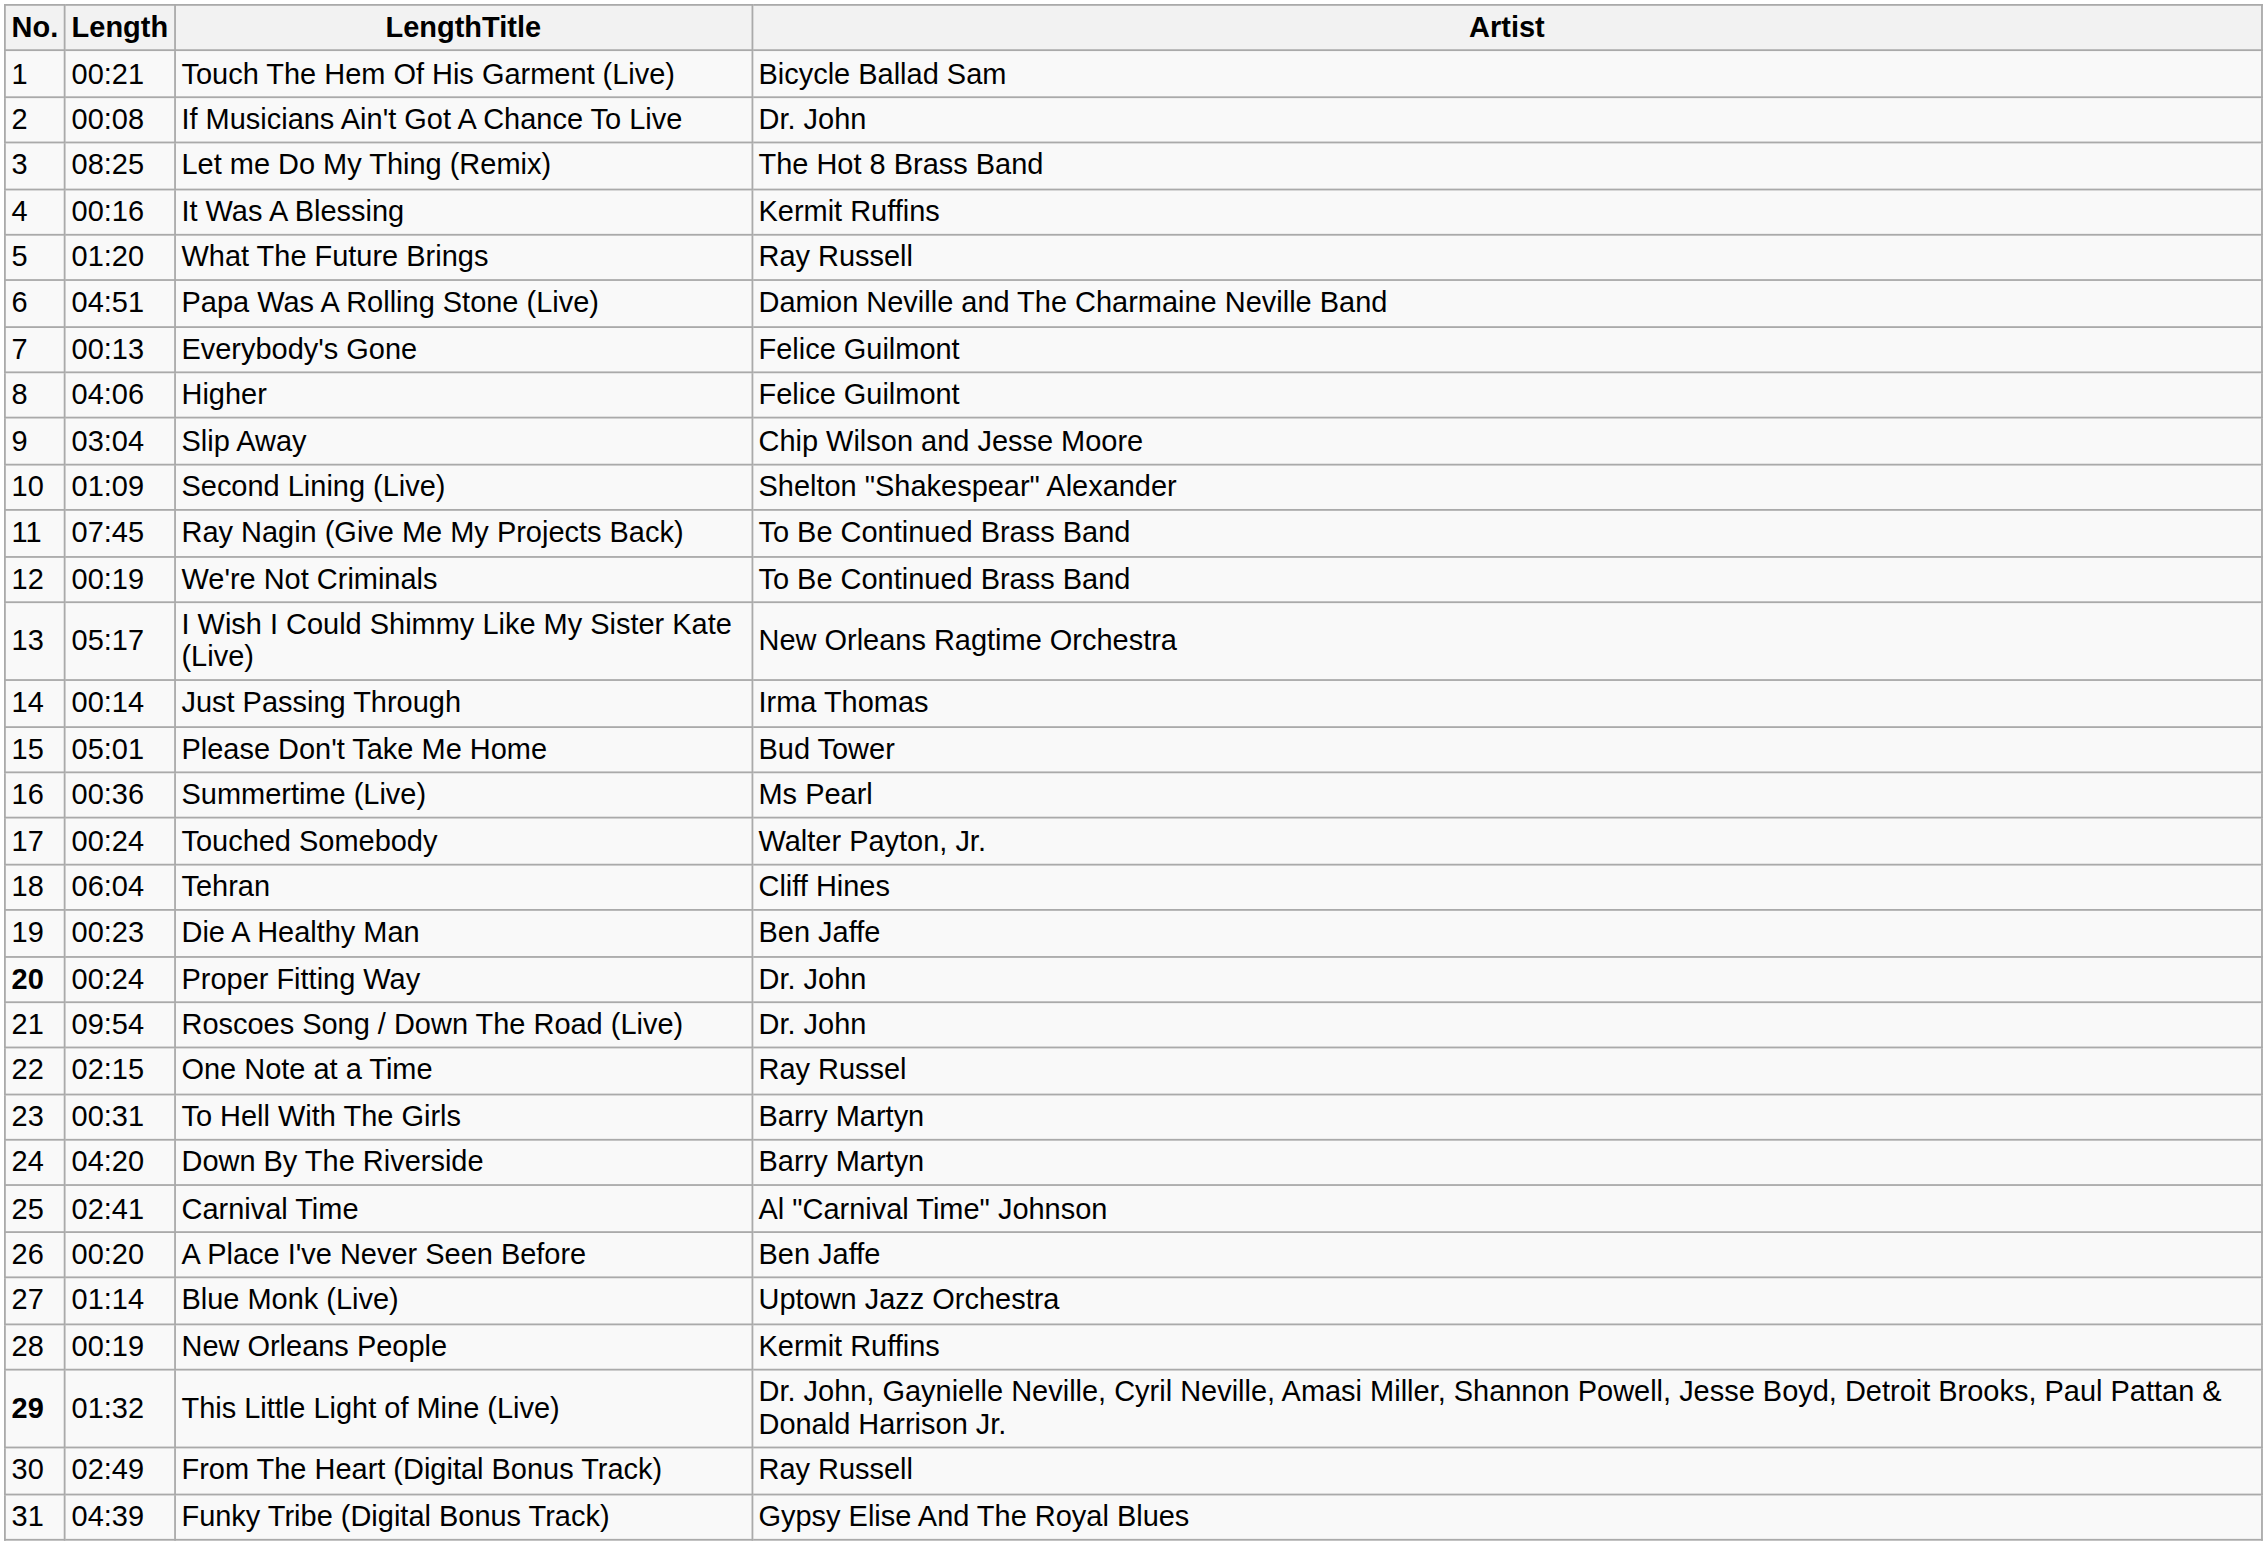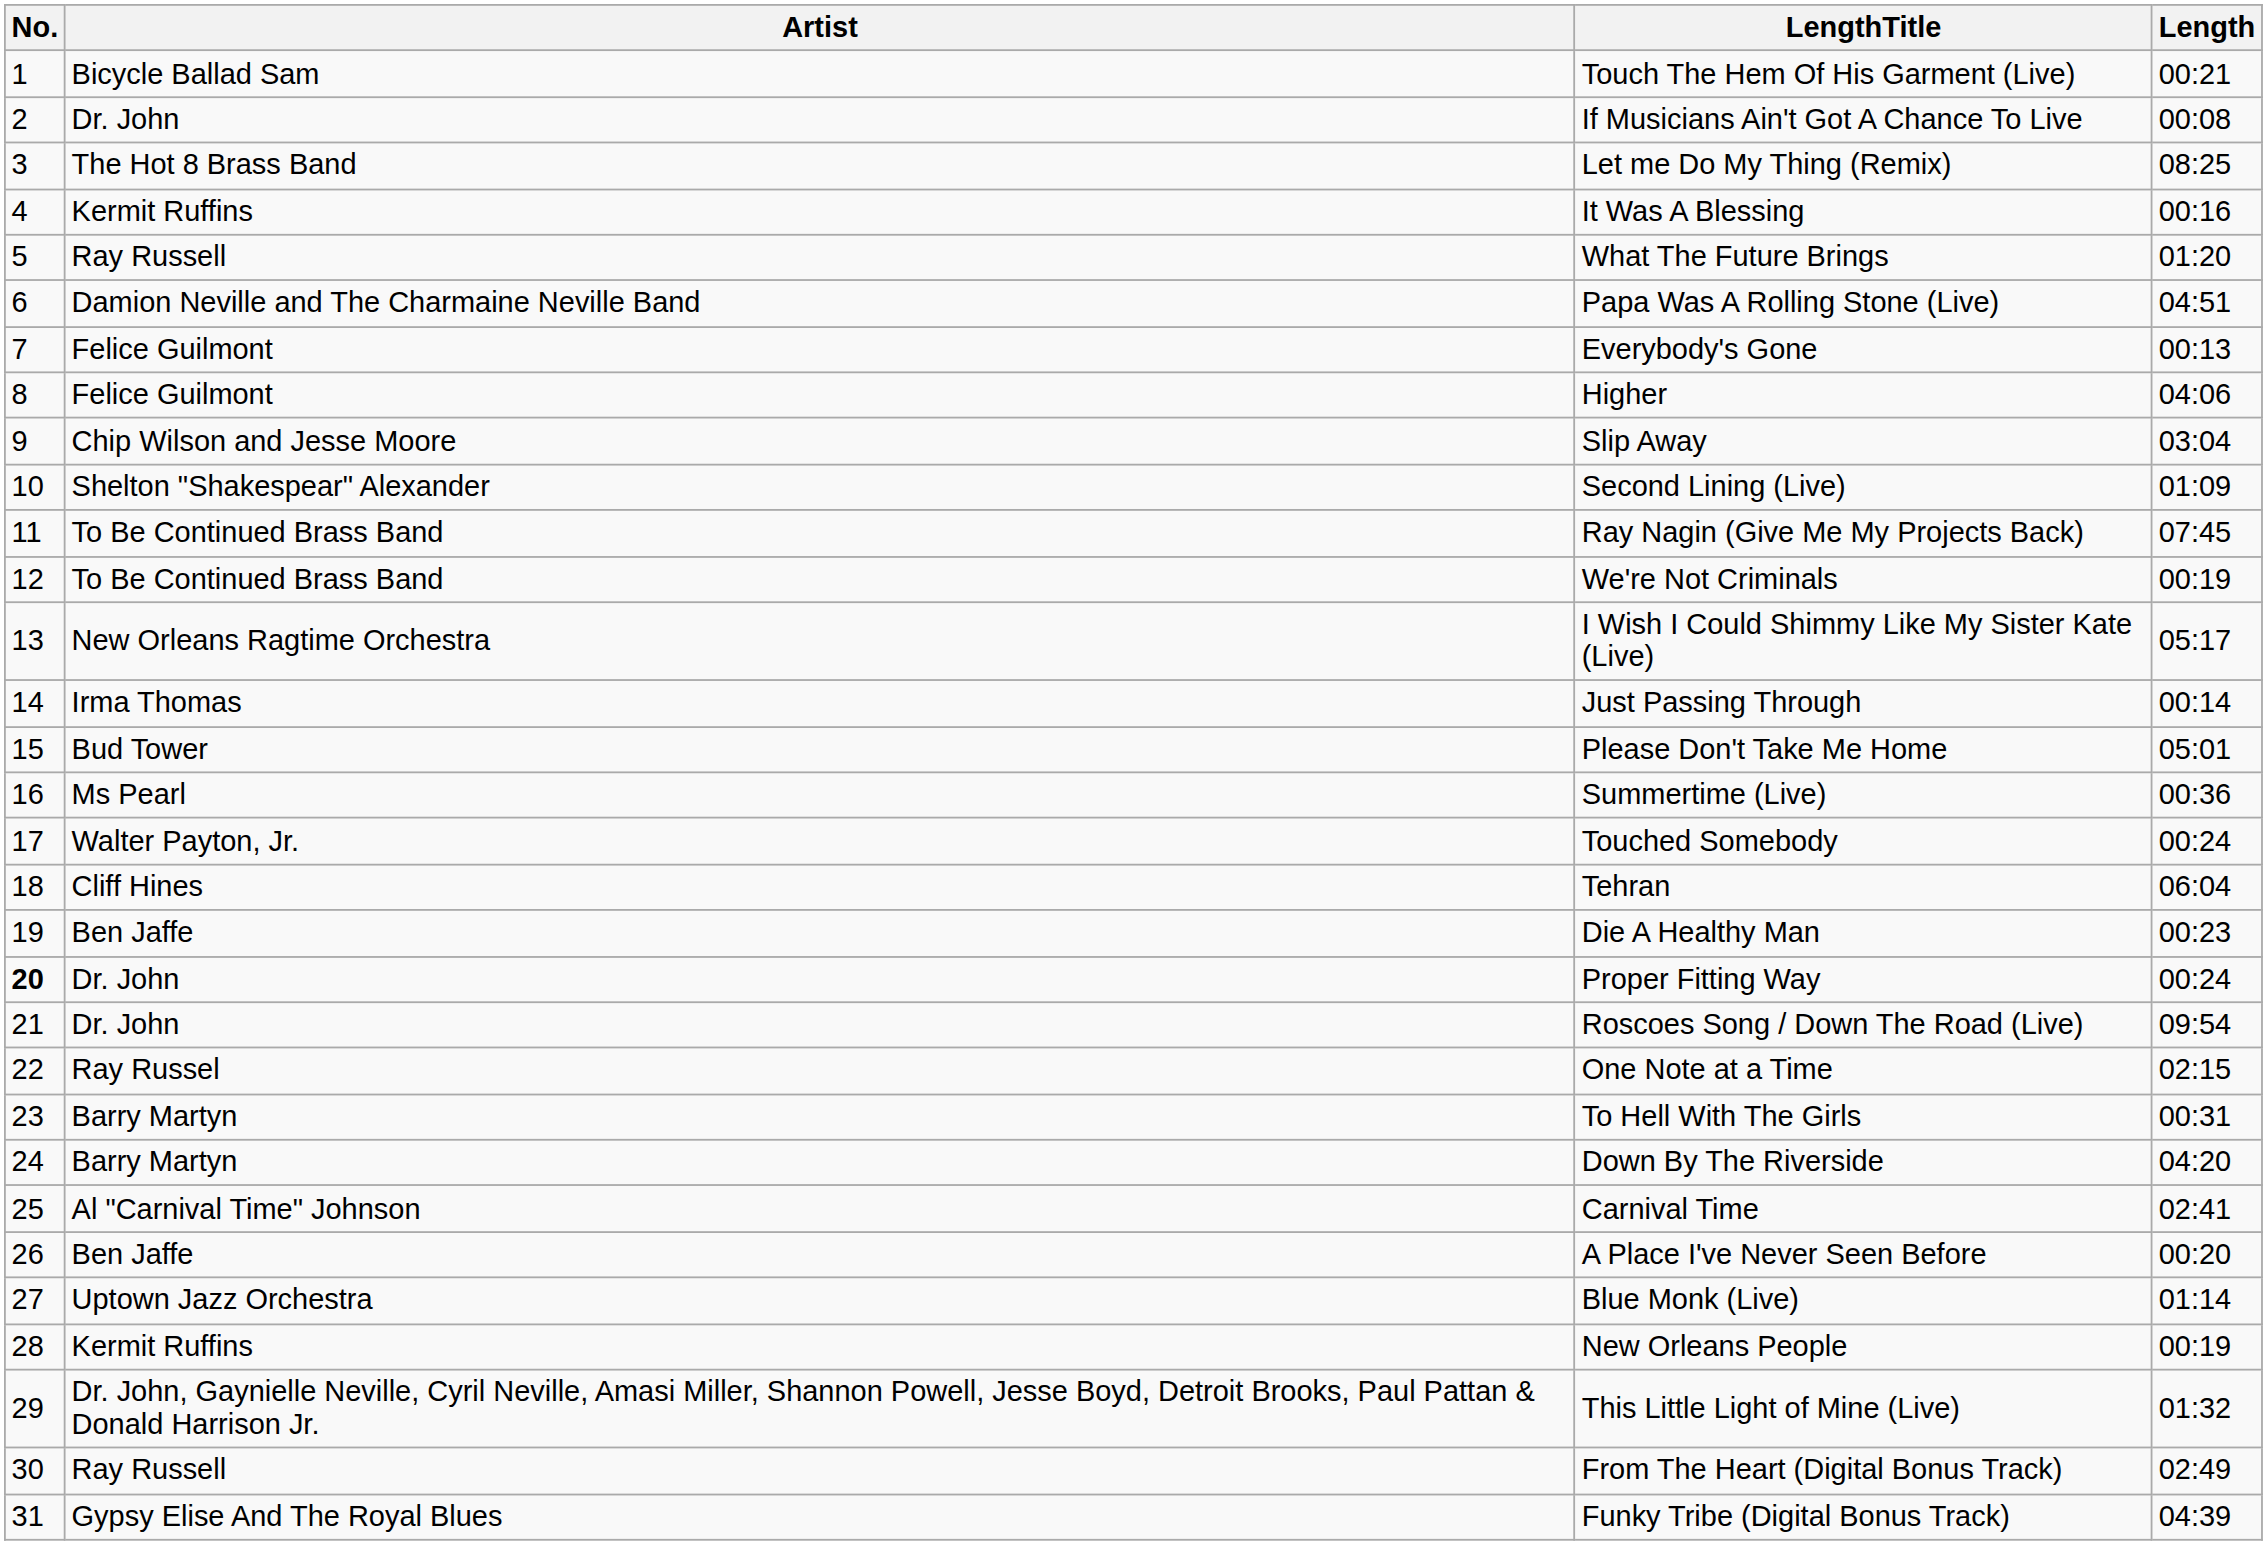 <table class="wikitable mw-collapsible mw-collapsed">
 <tr>
 <th>No.</th>
+<th>Artist</th>
+<th>LengthTitle</th>
 <th>Length</th>
-<th>LengthTitle</th>
-<th>Artist</th>
 </tr>
 <tr>
 <td>1</td>
+<td>Bicycle Ballad Sam</td>
+<td>Touch The Hem Of His Garment (Live)</td>
 <td>00:21</td>
-<td>Touch The Hem Of His Garment (Live)</td>
-<td>Bicycle Ballad Sam</td>
 </tr>
 <tr>
 <td>2</td>
+<td>Dr. John</td>
+<td>If Musicians Ain't Got A Chance To Live</td>
 <td>00:08</td>
-<td>If Musicians Ain't Got A Chance To Live</td>
-<td>Dr. John</td>
 </tr>
 <tr>
 <td>3</td>
+<td>The Hot 8 Brass Band</td>
+<td>Let me Do My Thing (Remix)</td>
 <td>08:25</td>
-<td>Let me Do My Thing (Remix)</td>
-<td>The Hot 8 Brass Band</td>
 </tr>
 <tr>
 <td>4</td>
+<td>Kermit Ruffins</td>
+<td>It Was A Blessing</td>
 <td>00:16</td>
-<td>It Was A Blessing</td>
-<td>Kermit Ruffins</td>
 </tr>
 <tr>
 <td>5</td>
+<td>Ray Russell</td>
+<td>What The Future Brings</td>
 <td>01:20</td>
-<td>What The Future Brings</td>
-<td>Ray Russell</td>
 </tr>
 <tr>
 <td>6</td>
+<td>Damion Neville and The Charmaine Neville Band</td>
+<td>Papa Was A Rolling Stone (Live)</td>
 <td>04:51</td>
-<td>Papa Was A Rolling Stone (Live)</td>
-<td>Damion Neville and The Charmaine Neville Band</td>
 </tr>
 <tr>
 <td>7</td>
+<td>Felice Guilmont</td>
+<td>Everybody's Gone</td>
 <td>00:13</td>
-<td>Everybody's Gone</td>
-<td>Felice Guilmont</td>
 </tr>
 <tr>
 <td>8</td>
+<td>Felice Guilmont</td>
+<td>Higher</td>
 <td>04:06</td>
-<td>Higher</td>
-<td>Felice Guilmont</td>
 </tr>
 <tr>
 <td>9</td>
+<td>Chip Wilson and Jesse Moore</td>
+<td>Slip Away</td>
 <td>03:04</td>
-<td>Slip Away</td>
-<td>Chip Wilson and Jesse Moore</td>
 </tr>
 <tr>
 <td>10</td>
+<td>Shelton "Shakespear" Alexander</td>
+<td>Second Lining (Live)</td>
 <td>01:09</td>
-<td>Second Lining (Live)</td>
-<td>Shelton "Shakespear" Alexander</td>
 </tr>
 <tr>
 <td>11</td>
+<td>To Be Continued Brass Band</td>
+<td>Ray Nagin (Give Me My Projects Back)</td>
 <td>07:45</td>
-<td>Ray Nagin (Give Me My Projects Back)</td>
-<td>To Be Continued Brass Band</td>
 </tr>
 <tr>
 <td>12</td>
+<td>To Be Continued Brass Band</td>
+<td>We're Not Criminals</td>
 <td>00:19</td>
-<td>We're Not Criminals</td>
-<td>To Be Continued Brass Band</td>
 </tr>
 <tr>
 <td>13</td>
+<td>New Orleans Ragtime Orchestra</td>
+<td>I Wish I Could Shimmy Like My Sister Kate (Live)</td>
 <td>05:17</td>
-<td>I Wish I Could Shimmy Like My Sister Kate (Live)</td>
-<td>New Orleans Ragtime Orchestra</td>
 </tr>
 <tr>
 <td>14</td>
+<td>Irma Thomas</td>
+<td>Just Passing Through</td>
 <td>00:14</td>
-<td>Just Passing Through</td>
-<td>Irma Thomas</td>
 </tr>
 <tr>
 <td>15</td>
+<td>Bud Tower</td>
+<td>Please Don't Take Me Home</td>
 <td>05:01</td>
-<td>Please Don't Take Me Home</td>
-<td>Bud Tower</td>
 </tr>
 <tr>
 <td>16</td>
+<td>Ms Pearl</td>
+<td>Summertime (Live)</td>
 <td>00:36</td>
-<td>Summertime (Live)</td>
-<td>Ms Pearl</td>
 </tr>
 <tr>
 <td>17</td>
+<td>Walter Payton, Jr.</td>
+<td>Touched Somebody</td>
 <td>00:24</td>
-<td>Touched Somebody</td>
-<td>Walter Payton, Jr.</td>
 </tr>
 <tr>
 <td>18</td>
+<td>Cliff Hines</td>
+<td>Tehran</td>
 <td>06:04</td>
-<td>Tehran</td>
-<td>Cliff Hines</td>
 </tr>
 <tr>
 <td>19</td>
+<td>Ben Jaffe</td>
+<td>Die A Healthy Man</td>
 <td>00:23</td>
-<td>Die A Healthy Man</td>
-<td>Ben Jaffe</td>
 </tr>
 <tr>
 <td><strong>20</strong></td>
+<td>Dr. John</td>
+<td>Proper Fitting Way</td>
 <td>00:24</td>
-<td>Proper Fitting Way</td>
-<td>Dr. John</td>
 </tr>
 <tr>
 <td>21</td>
+<td>Dr. John</td>
+<td>Roscoes Song / Down The Road (Live)</td>
 <td>09:54</td>
-<td>Roscoes Song / Down The Road (Live)</td>
-<td>Dr. John</td>
 </tr>
 <tr>
 <td>22</td>
+<td>Ray Russel</td>
+<td>One Note at a Time</td>
 <td>02:15</td>
-<td>One Note at a Time</td>
-<td>Ray Russel</td>
 </tr>
 <tr>
 <td>23</td>
+<td>Barry Martyn</td>
+<td>To Hell With The Girls</td>
 <td>00:31</td>
-<td>To Hell With The Girls</td>
-<td>Barry Martyn</td>
 </tr>
 <tr>
 <td>24</td>
+<td>Barry Martyn</td>
+<td>Down By The Riverside</td>
 <td>04:20</td>
-<td>Down By The Riverside</td>
-<td>Barry Martyn</td>
 </tr>
 <tr>
 <td>25</td>
+<td>Al "Carnival Time" Johnson</td>
+<td>Carnival Time</td>
 <td>02:41</td>
-<td>Carnival Time</td>
-<td>Al "Carnival Time" Johnson</td>
 </tr>
 <tr>
 <td>26</td>
+<td>Ben Jaffe</td>
+<td>A Place I've Never Seen Before</td>
 <td>00:20</td>
-<td>A Place I've Never Seen Before</td>
-<td>Ben Jaffe</td>
 </tr>
 <tr>
 <td>27</td>
+<td>Uptown Jazz Orchestra</td>
+<td>Blue Monk (Live)</td>
 <td>01:14</td>
-<td>Blue Monk (Live)</td>
-<td>Uptown Jazz Orchestra</td>
 </tr>
 <tr>
 <td>28</td>
+<td>Kermit Ruffins</td>
+<td>New Orleans People</td>
 <td>00:19</td>
-<td>New Orleans People</td>
-<td>Kermit Ruffins</td>
 </tr>
 <tr>
-<td><strong>29</strong></td>
+<td>29</td>
+<td>Dr. John, Gaynielle Neville, Cyril Neville, Amasi Miller, Shannon Powell, Jesse Boyd, Detroit Brooks, Paul Pattan & Donald Harrison Jr.</td>
+<td>This Little Light of Mine (Live)</td>
 <td>01:32</td>
-<td>This Little Light of Mine (Live)</td>
-<td>Dr. John, Gaynielle Neville, Cyril Neville, Amasi Miller, Shannon Powell, Jesse Boyd, Detroit Brooks, Paul Pattan & Donald Harrison Jr.</td>
 </tr>
 <tr>
 <td>30</td>
+<td>Ray Russell</td>
+<td>From The Heart (Digital Bonus Track)</td>
 <td>02:49</td>
-<td>From The Heart (Digital Bonus Track)</td>
-<td>Ray Russell</td>
 </tr>
 <tr>
 <td>31</td>
+<td>Gypsy Elise And The Royal Blues</td>
+<td>Funky Tribe (Digital Bonus Track)</td>
 <td>04:39</td>
-<td>Funky Tribe (Digital Bonus Track)</td>
-<td>Gypsy Elise And The Royal Blues</td>
 </tr>
 </table>
